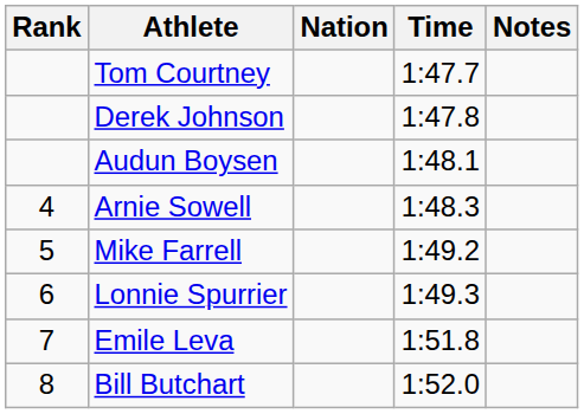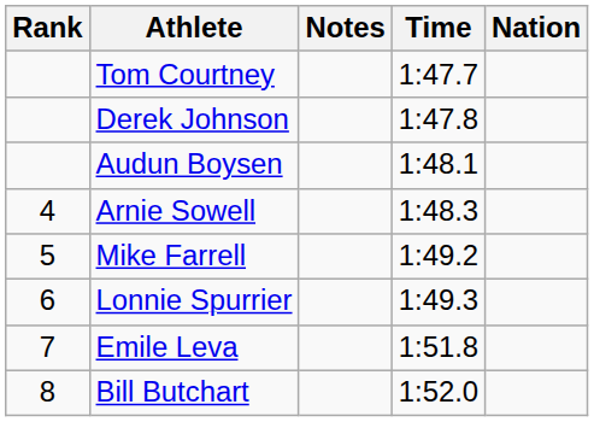 <table class="wikitable sortable" style="text-align:center">
 <tr>
 <th>Rank</th>
 <th>Athlete</th>
+<th>Notes</th>
+<th>Time</th>
 <th>Nation</th>
-<th>Time</th>
-<th>Notes</th>
 </tr>
 <tr>
 <td></td>
 <td align=left><a href='#'>Tom Courtney</a></td>
+<td></td>
+<td>1:47.7</td>
 <td align=left></td>
-<td>1:47.7</td>
-<td></td>
 </tr>
 <tr>
 <td></td>
 <td align=left><a href='#'>Derek Johnson</a></td>
+<td></td>
+<td>1:47.8</td>
 <td align=left></td>
-<td>1:47.8</td>
-<td></td>
 </tr>
 <tr>
 <td></td>
 <td align=left><a href='#'>Audun Boysen</a></td>
+<td></td>
+<td>1:48.1</td>
 <td align=left></td>
-<td>1:48.1</td>
-<td></td>
 </tr>
 <tr>
 <td>4</td>
 <td align=left><a href='#'>Arnie Sowell</a></td>
+<td></td>
+<td>1:48.3</td>
 <td align=left></td>
-<td>1:48.3</td>
-<td></td>
 </tr>
 <tr>
 <td>5</td>
 <td align=left><a href='#'>Mike Farrell</a></td>
+<td></td>
+<td>1:49.2</td>
 <td align=left></td>
-<td>1:49.2</td>
-<td></td>
 </tr>
 <tr>
 <td>6</td>
 <td align=left><a href='#'>Lonnie Spurrier</a></td>
+<td></td>
+<td>1:49.3</td>
 <td align=left></td>
-<td>1:49.3</td>
-<td></td>
 </tr>
 <tr>
 <td>7</td>
 <td align=left><a href='#'>Emile Leva</a></td>
+<td></td>
+<td>1:51.8</td>
 <td align=left></td>
-<td>1:51.8</td>
-<td></td>
 </tr>
 <tr>
 <td>8</td>
 <td align=left><a href='#'>Bill Butchart</a></td>
+<td></td>
+<td>1:52.0</td>
 <td align=left></td>
-<td>1:52.0</td>
-<td></td>
 </tr>
 </table>
